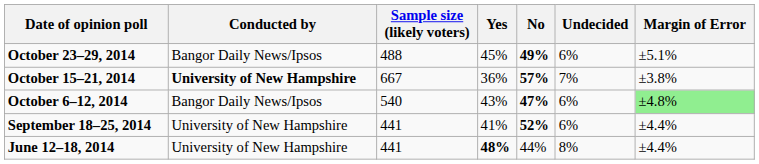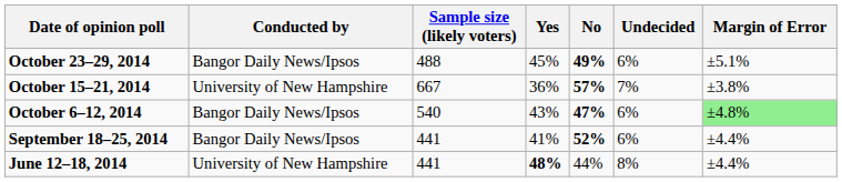 <table class="wikitable" style="width:825px;">
 <tr>
 <th>Date of opinion poll</th>
 <th>Conducted by</th>
 <th><a href='#'>Sample size</a><br>(likely voters)</th>
 <th>Yes</th>
 <th>No</th>
 <th>Undecided</th>
 <th>Margin of Error</th>
 </tr>
 <tr>
 <td><strong>October 23–29, 2014</strong></td>
 <td>Bangor Daily News/Ipsos</td>
 <td>488</td>
 <td>45%</td>
 <td><strong>49%</strong></td>
 <td>6%</td>
 <td>±5.1%</td>
 </tr>
 <tr>
 <td><strong>October 15–21, 2014</strong></td>
-<td><strong>University of New Hampshire</strong></td>
+<td>University of New Hampshire</td>
 <td>667</td>
 <td>36%</td>
 <td><strong>57%</strong></td>
 <td>7%</td>
 <td>±3.8%</td>
 </tr>
 <tr>
 <td><strong>October 6–12, 2014</strong></td>
 <td>Bangor Daily News/Ipsos</td>
 <td>540</td>
 <td>43%</td>
 <td><strong>47%</strong></td>
 <td>6%</td>
 <td style="background: lightgreen;">±4.8%</td>
 </tr>
 <tr>
 <td><strong>September 18–25, 2014</strong></td>
-<td>University of New Hampshire</td>
+<td>Bangor Daily News/Ipsos</td>
 <td>441</td>
 <td>41%</td>
 <td><strong>52%</strong></td>
 <td>6%</td>
 <td>±4.4%</td>
 </tr>
 <tr>
 <td><strong>June 12–18, 2014</strong></td>
 <td>University of New Hampshire</td>
 <td>441</td>
 <td><strong>48%</strong></td>
 <td>44%</td>
 <td>8%</td>
 <td>±4.4%</td>
 </tr>
 </table>
